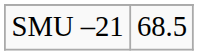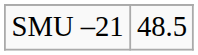 <table class="wikitable">
 <tr align="center">
 </tr>
 <tr align="center">
 <td>SMU –21</td>
-<td>68.5</td>
+<td>48.5</td>
 </tr>
 </table>
